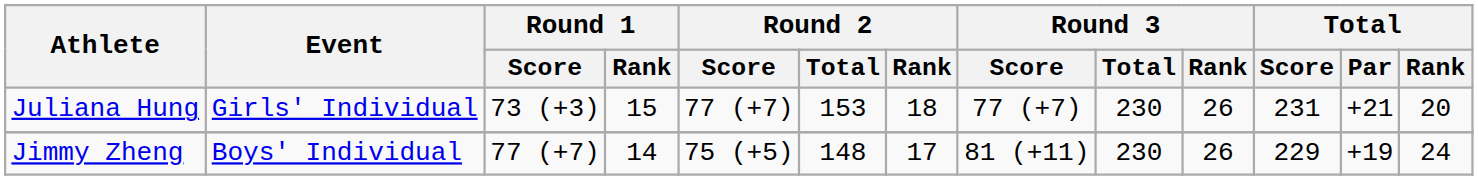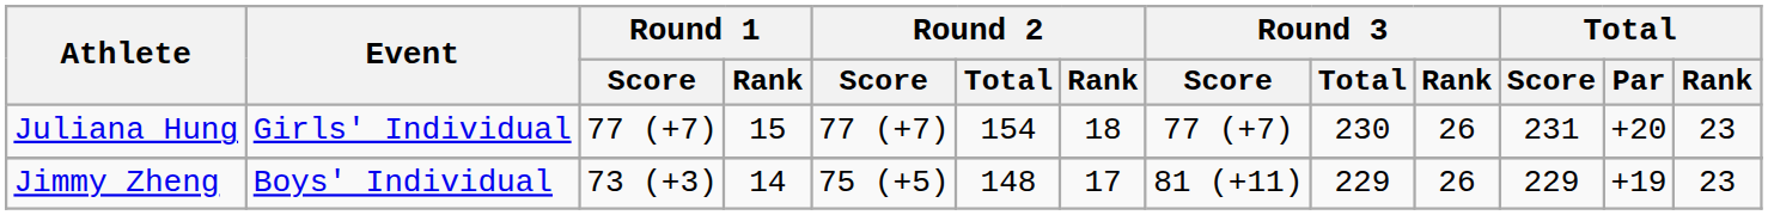 <table class="wikitable" style="font-size:90%">
 <tr>
 <th rowspan="2">Athlete</th>
 <th rowspan="2">Event</th>
 <th colspan="2">Round 1</th>
 <th colspan="3">Round 2</th>
 <th colspan="3">Round 3</th>
 <th colspan="3">Total</th>
 </tr>
 <tr style="font-size:95%">
 <th>Score</th>
 <th>Rank</th>
 <th>Score</th>
 <th>Total</th>
 <th>Rank</th>
 <th>Score</th>
 <th>Total</th>
 <th>Rank</th>
 <th>Score</th>
 <th>Par</th>
 <th>Rank</th>
 </tr>
 <tr align=center>
 <td align=left><a href='#'>Juliana Hung</a></td>
 <td align=left><a href='#'>Girls' Individual</a></td>
-<td>73 (+3)</td>
+<td>77 (+7)</td>
 <td>15</td>
 <td>77 (+7)</td>
-<td>153</td>
+<td>154</td>
 <td>18</td>
 <td>77 (+7)</td>
 <td>230</td>
 <td>26</td>
 <td>231</td>
-<td>+21</td>
-<td>20</td>
+<td>+20</td>
+<td>23</td>
 </tr>
 <tr>
 </tr>
 <tr align=center>
 <td align=left><a href='#'>Jimmy Zheng</a></td>
 <td align=left><a href='#'>Boys' Individual</a></td>
-<td>77 (+7)</td>
+<td>73 (+3)</td>
 <td>14</td>
 <td>75 (+5)</td>
 <td>148</td>
 <td>17</td>
 <td>81 (+11)</td>
-<td>230</td>
+<td>229</td>
 <td>26</td>
 <td>229</td>
 <td>+19</td>
-<td>24</td>
+<td>23</td>
 </tr>
 </table>
